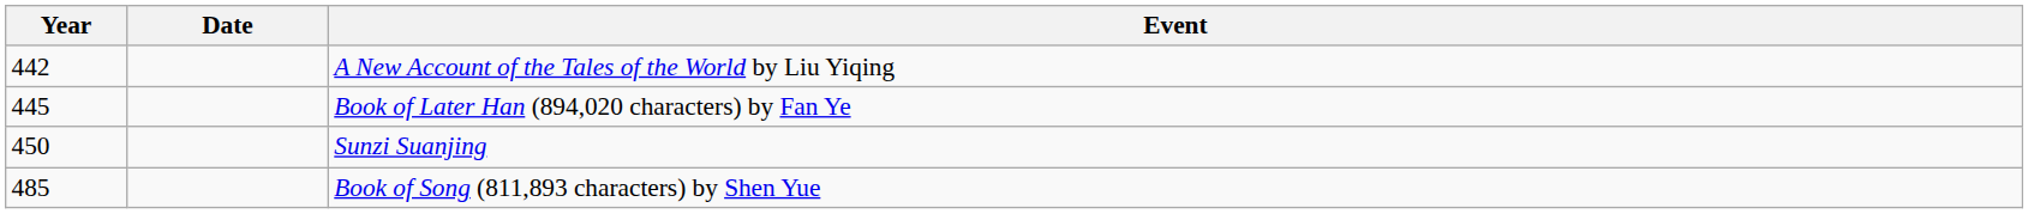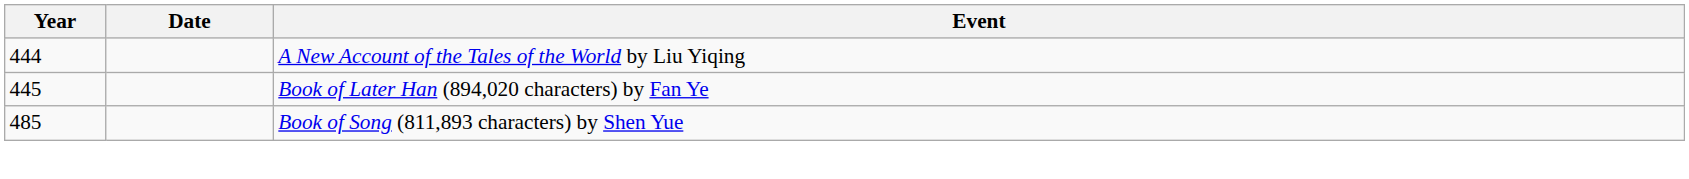 <table class="wikitable" style="width:100%;">
 <tr>
 <th style="width:6%">Year</th>
 <th style="width:10%">Date</th>
 <th>Event</th>
 </tr>
 <tr>
-<td>442</td>
+<td>444</td>
 <td></td>
 <td><em><a href='#'>A New Account of the Tales of the World</a></em> by Liu Yiqing</td>
 </tr>
 <tr>
 <td>445</td>
 <td></td>
 <td><em><a href='#'>Book of Later Han</a></em> (894,020 characters) by <a href='#'>Fan Ye</a></td>
 </tr>
 <tr>
-<td>450</td>
-<td></td>
-<td><em><a href='#'>Sunzi Suanjing</a></em></td>
-</tr>
-<tr>
 <td>485</td>
 <td></td>
 <td><em><a href='#'>Book of Song</a></em> (811,893 characters) by <a href='#'>Shen Yue</a></td>
 </tr>
 </table>
